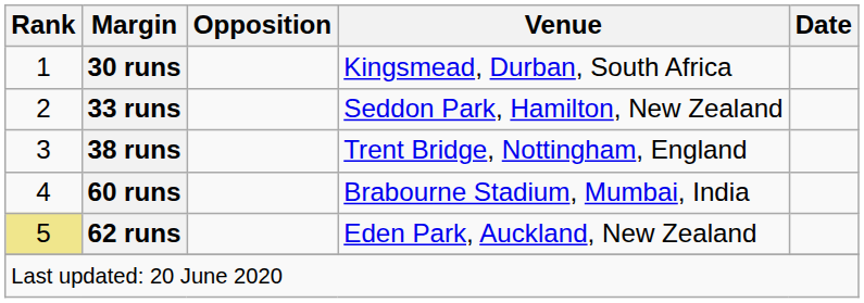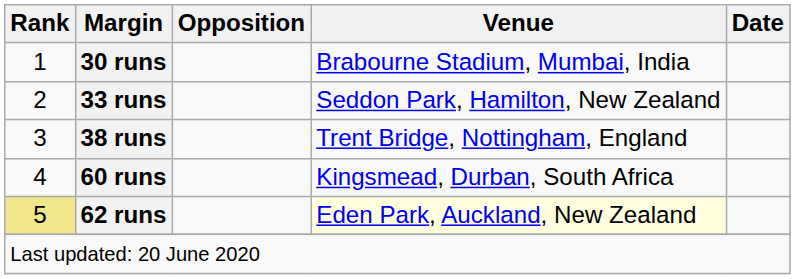 <table class="wikitable plainrowheaders sortable">
 <tr>
 <th scope=col>Rank</th>
 <th scope=col>Margin</th>
 <th scope=col>Opposition</th>
 <th scope=col>Venue</th>
 <th scope=col>Date</th>
 </tr>
 <tr>
 <td align=center>1</td>
 <th scope=row style="text-align:center;">30 runs</th>
 <td></td>
-<td><a href='#'>Kingsmead</a>, <a href='#'>Durban</a>, South Africa</td>
+<td><a href='#'>Brabourne Stadium</a>, <a href='#'>Mumbai</a>, India</td>
 <td></td>
 </tr>
 <tr>
 <td align=center>2</td>
 <th scope=row style=text-align:center>33 runs</th>
 <td></td>
 <td><a href='#'>Seddon Park</a>, <a href='#'>Hamilton</a>, New Zealand</td>
 <td></td>
 </tr>
 <tr>
 <td align=center>3</td>
 <th scope=row style=text-align:center>38 runs</th>
 <td></td>
 <td><a href='#'>Trent Bridge</a>, <a href='#'>Nottingham</a>, England</td>
 <td></td>
 </tr>
 <tr>
 <td align=center>4</td>
 <th scope=row style=text-align:center;>60 runs</th>
 <td></td>
-<td><a href='#'>Brabourne Stadium</a>, <a href='#'>Mumbai</a>, India</td>
+<td><a href='#'>Kingsmead</a>, <a href='#'>Durban</a>, South Africa</td>
 <td></td>
 </tr>
 <tr>
 <td align=center style="background: khaki;">5</td>
 <th scope=row style=text-align:center>62 runs</th>
 <td></td>
-<td><a href='#'>Eden Park</a>, <a href='#'>Auckland</a>, New Zealand</td>
+<td style="background: lightyellow;"><a href='#'>Eden Park</a>, <a href='#'>Auckland</a>, New Zealand</td>
 <td></td>
 </tr>
 <tr>
 </tr>
 <tr class=sortbottom>
 <td colspan=5><small>Last updated: 20 June 2020</small></td>
 </tr>
 </table>
